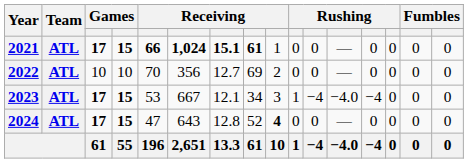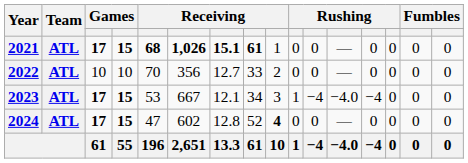 <table class=wikitable style="text-align:center;">
 <tr>
 <th rowspan="2">Year</th>
 <th rowspan="2">Team</th>
 <th colspan="2">Games</th>
 <th colspan="5">Receiving</th>
 <th colspan="5">Rushing</th>
 <th colspan="2">Fumbles</th>
 </tr>
 <tr>
 <th></th>
 <th></th>
 <th></th>
 <th></th>
 <th></th>
 <th></th>
 <th></th>
 <th></th>
 <th></th>
 <th></th>
 <th></th>
 <th></th>
 <th></th>
 <th></th>
 </tr>
 <tr>
 <th><a href='#'>2021</a></th>
 <th><a href='#'>ATL</a></th>
 <td><strong>17</strong></td>
 <td><strong>15</strong></td>
-<td><strong>66</strong></td>
-<td><strong>1,024</strong></td>
+<td><strong>68</strong></td>
+<td><strong>1,026</strong></td>
 <td><strong>15.1</strong></td>
 <td><strong>61</strong></td>
 <td>1</td>
 <td>0</td>
 <td>0</td>
 <td>—</td>
 <td>0</td>
 <td>0</td>
 <td>0</td>
 <td>0</td>
 </tr>
 <tr>
 <th><a href='#'>2022</a></th>
 <th><a href='#'>ATL</a></th>
 <td>10</td>
 <td>10</td>
 <td>70</td>
 <td>356</td>
 <td>12.7</td>
-<td>69</td>
+<td>33</td>
 <td>2</td>
 <td>0</td>
 <td>0</td>
 <td>—</td>
 <td>0</td>
 <td>0</td>
 <td>0</td>
 <td>0</td>
 </tr>
 <tr>
 <th><a href='#'>2023</a></th>
 <th><a href='#'>ATL</a></th>
 <td><strong>17</strong></td>
 <td><strong>15</strong></td>
 <td>53</td>
 <td>667</td>
 <td>12.1</td>
 <td>34</td>
 <td>3</td>
 <td>1</td>
 <td>−4</td>
 <td>−4.0</td>
 <td>−4</td>
 <td>0</td>
 <td>0</td>
 <td>0</td>
 </tr>
 <tr>
 <th><a href='#'>2024</a></th>
 <th><a href='#'>ATL</a></th>
 <td><strong>17</strong></td>
 <td><strong>15</strong></td>
 <td>47</td>
-<td>643</td>
+<td>602</td>
 <td>12.8</td>
 <td>52</td>
 <td><strong>4</strong></td>
 <td>0</td>
 <td>0</td>
 <td>—</td>
 <td>0</td>
 <td>0</td>
 <td>0</td>
 <td>0</td>
 </tr>
 <tr>
 <th colspan="2"></th>
 <th>61</th>
 <th>55</th>
 <th>196</th>
 <th>2,651</th>
 <th>13.3</th>
 <th>61</th>
 <th>10</th>
 <th>1</th>
 <th>−4</th>
 <th>−4.0</th>
 <th>−4</th>
 <th>0</th>
 <th>0</th>
 <th>0</th>
 </tr>
 </table>
